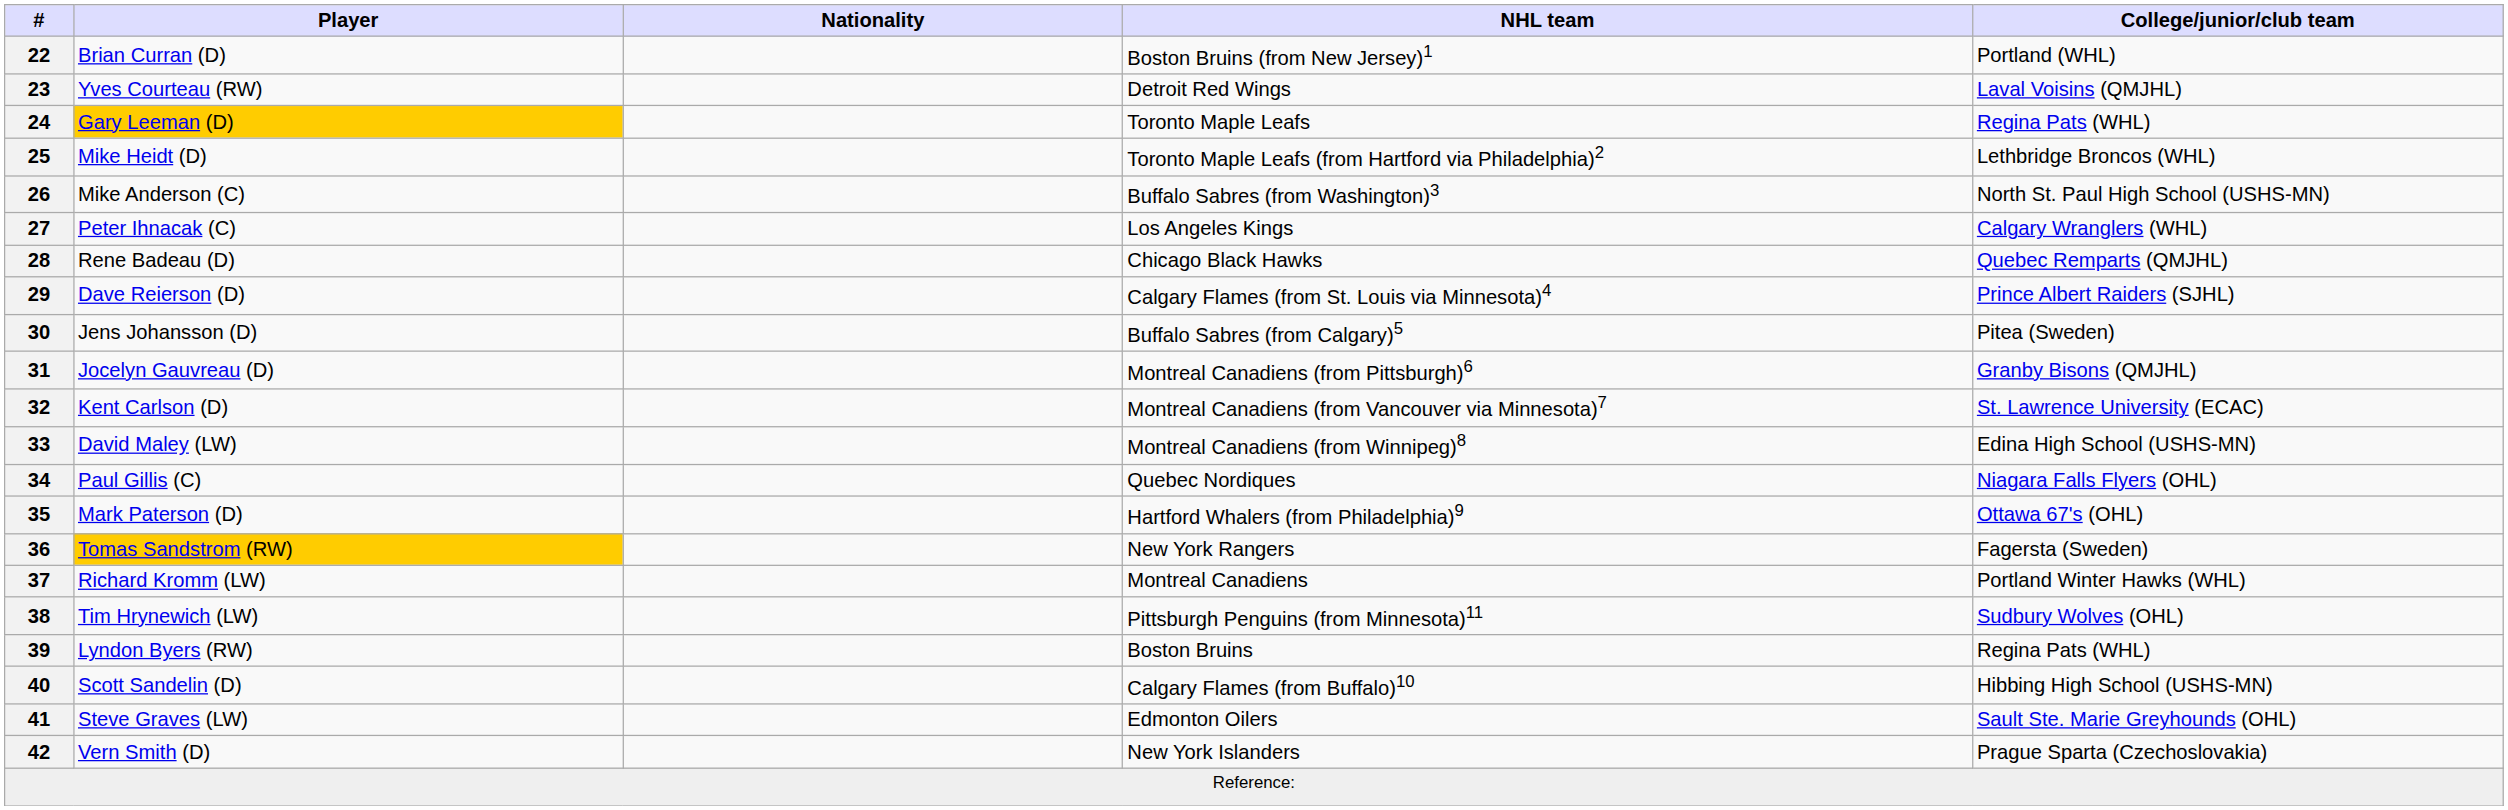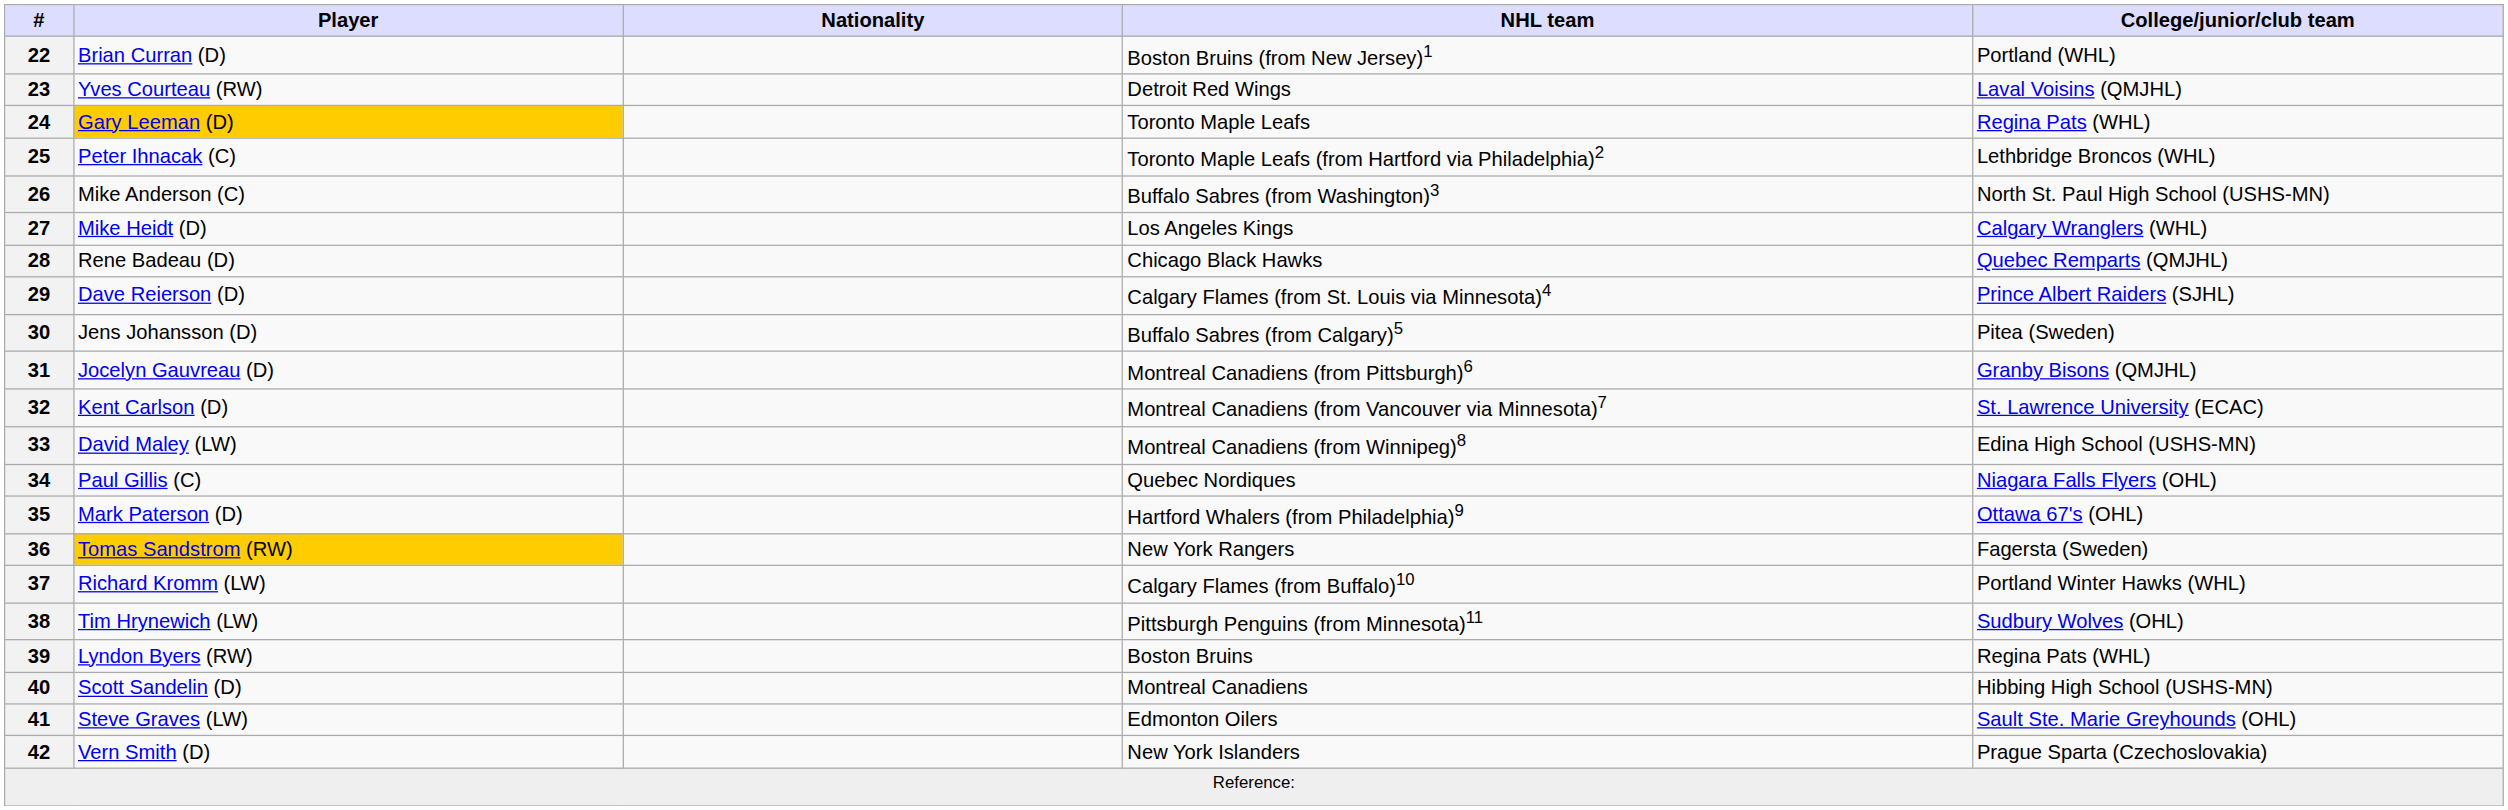 <table class="wikitable" style="width: 100%">
 <tr>
 <th style="background:#ddf; width:2.75%;">#</th>
 <th style="background:#ddf; width:22.0%;">Player</th>
 <th style="background:#ddf; width:20.0%;">Nationality</th>
 <th style="background:#ddf; width:34.0%;">NHL team</th>
 <th style="background:#ddf; width:100.0%;">College/junior/club team</th>
 </tr>
 <tr>
 <th>22</th>
 <td><a href='#'>Brian Curran</a> (D)</td>
 <td></td>
 <td>Boston Bruins (from New Jersey)<sup>1</sup></td>
 <td>Portland (WHL)</td>
 </tr>
 <tr>
 <th>23</th>
 <td><a href='#'>Yves Courteau</a> (RW)</td>
 <td></td>
 <td>Detroit Red Wings</td>
 <td><a href='#'>Laval Voisins</a> (QMJHL)</td>
 </tr>
 <tr>
 <th>24</th>
 <td bgcolor="#FFCC00"><a href='#'>Gary Leeman</a> (D)</td>
 <td></td>
 <td>Toronto Maple Leafs</td>
 <td><a href='#'>Regina Pats</a> (WHL)</td>
 </tr>
 <tr>
 <th>25</th>
-<td><a href='#'>Mike Heidt</a> (D)</td>
+<td><a href='#'>Peter Ihnacak</a> (C)</td>
 <td></td>
 <td>Toronto Maple Leafs (from Hartford via Philadelphia)<sup>2</sup></td>
 <td>Lethbridge Broncos (WHL)</td>
 </tr>
 <tr>
 <th>26</th>
 <td>Mike Anderson (C)</td>
 <td></td>
 <td>Buffalo Sabres (from Washington)<sup>3</sup></td>
 <td>North St. Paul High School (USHS-MN)</td>
 </tr>
 <tr>
 <th>27</th>
-<td><a href='#'>Peter Ihnacak</a> (C)</td>
+<td><a href='#'>Mike Heidt</a> (D)</td>
 <td></td>
 <td>Los Angeles Kings</td>
 <td><a href='#'>Calgary Wranglers</a> (WHL)</td>
 </tr>
 <tr>
 <th>28</th>
 <td>Rene Badeau (D)</td>
 <td></td>
 <td>Chicago Black Hawks</td>
 <td><a href='#'>Quebec Remparts</a> (QMJHL)</td>
 </tr>
 <tr>
 <th>29</th>
 <td><a href='#'>Dave Reierson</a> (D)</td>
 <td></td>
 <td>Calgary Flames (from St. Louis via Minnesota)<sup>4</sup></td>
 <td><a href='#'>Prince Albert Raiders</a> (SJHL)</td>
 </tr>
 <tr>
 <th>30</th>
 <td>Jens Johansson (D)</td>
 <td></td>
 <td>Buffalo Sabres (from Calgary)<sup>5</sup></td>
 <td>Pitea (Sweden)</td>
 </tr>
 <tr>
 <th>31</th>
 <td><a href='#'>Jocelyn Gauvreau</a> (D)</td>
 <td></td>
 <td>Montreal Canadiens (from Pittsburgh)<sup>6</sup></td>
 <td><a href='#'>Granby Bisons</a> (QMJHL)</td>
 </tr>
 <tr>
 <th>32</th>
 <td><a href='#'>Kent Carlson</a> (D)</td>
 <td></td>
 <td>Montreal Canadiens (from Vancouver via Minnesota)<sup>7</sup></td>
 <td><a href='#'>St. Lawrence University</a> (ECAC)</td>
 </tr>
 <tr>
 <th>33</th>
 <td><a href='#'>David Maley</a> (LW)</td>
 <td></td>
 <td>Montreal Canadiens (from Winnipeg)<sup>8</sup></td>
 <td>Edina High School (USHS-MN)</td>
 </tr>
 <tr>
 <th>34</th>
 <td><a href='#'>Paul Gillis</a> (C)</td>
 <td></td>
 <td>Quebec Nordiques</td>
 <td><a href='#'>Niagara Falls Flyers</a> (OHL)</td>
 </tr>
 <tr>
 <th>35</th>
 <td><a href='#'>Mark Paterson</a> (D)</td>
 <td></td>
 <td>Hartford Whalers (from Philadelphia)<sup>9</sup></td>
 <td><a href='#'>Ottawa 67's</a> (OHL)</td>
 </tr>
 <tr>
 <th>36</th>
 <td bgcolor="#FFCC00"><a href='#'>Tomas Sandstrom</a> (RW)</td>
 <td></td>
 <td>New York Rangers</td>
 <td>Fagersta (Sweden)</td>
 </tr>
 <tr>
 <th>37</th>
 <td><a href='#'>Richard Kromm</a> (LW)</td>
 <td></td>
-<td>Montreal Canadiens</td>
+<td>Calgary Flames (from Buffalo)<sup>10</sup></td>
 <td>Portland Winter Hawks (WHL)</td>
 </tr>
 <tr>
 <th>38</th>
 <td><a href='#'>Tim Hrynewich</a> (LW)</td>
 <td></td>
 <td>Pittsburgh Penguins (from Minnesota)<sup>11</sup></td>
 <td><a href='#'>Sudbury Wolves</a> (OHL)</td>
 </tr>
 <tr>
 <th>39</th>
 <td><a href='#'>Lyndon Byers</a> (RW)</td>
 <td></td>
 <td>Boston Bruins</td>
 <td>Regina Pats (WHL)</td>
 </tr>
 <tr>
 <th>40</th>
 <td><a href='#'>Scott Sandelin</a> (D)</td>
 <td></td>
-<td>Calgary Flames (from Buffalo)<sup>10</sup></td>
+<td>Montreal Canadiens</td>
 <td>Hibbing High School (USHS-MN)</td>
 </tr>
 <tr>
 <th>41</th>
 <td><a href='#'>Steve Graves</a> (LW)</td>
 <td></td>
 <td>Edmonton Oilers</td>
 <td><a href='#'>Sault Ste. Marie Greyhounds</a> (OHL)</td>
 </tr>
 <tr>
 <th>42</th>
 <td><a href='#'>Vern Smith</a> (D)</td>
 <td></td>
 <td>New York Islanders</td>
 <td>Prague Sparta (Czechoslovakia)</td>
 </tr>
 <tr>
 <td align=center colspan="6" bgcolor="#efefef"><sup>Reference:  </sup></td>
 </tr>
 </table>
